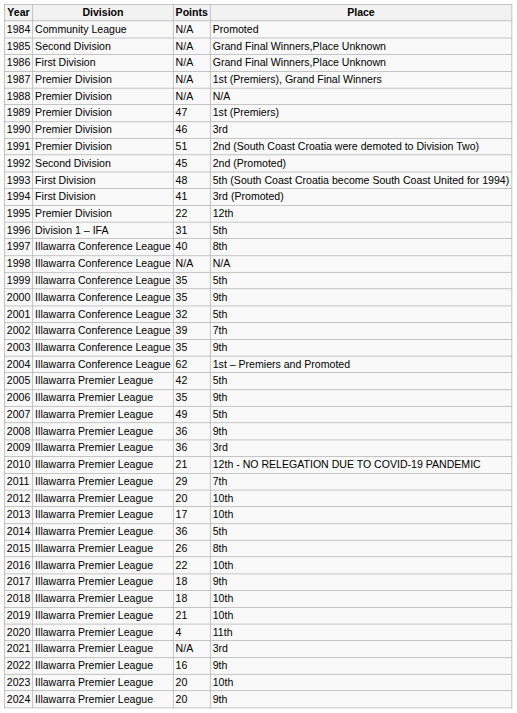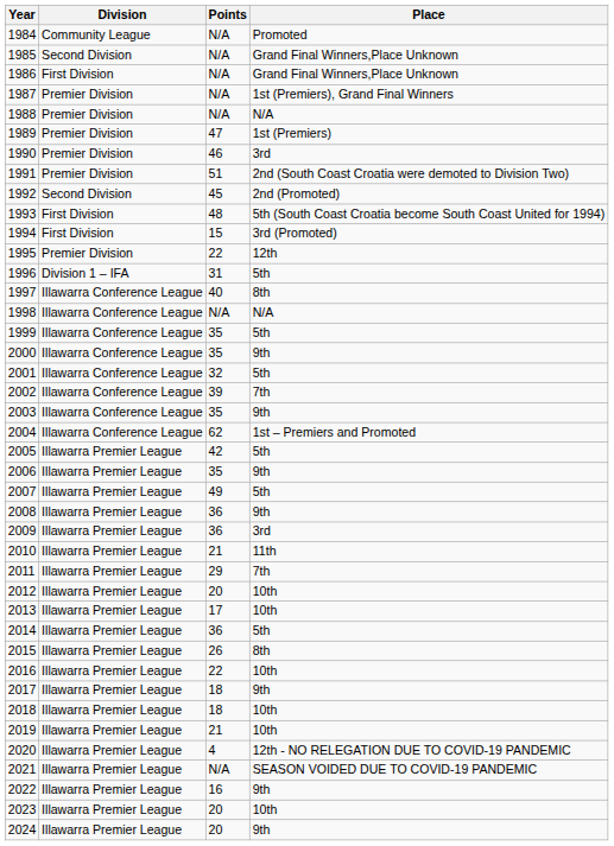 <table class="wikitable sortable">
 <tr>
 <th>Year</th>
 <th>Division</th>
 <th>Points</th>
 <th>Place</th>
 </tr>
 <tr>
 <td>1984</td>
 <td>Community League</td>
 <td>N/A</td>
 <td>Promoted</td>
 </tr>
 <tr>
 <td>1985</td>
 <td>Second Division</td>
 <td>N/A</td>
 <td>Grand Final Winners,Place Unknown</td>
 </tr>
 <tr>
 <td>1986</td>
 <td>First Division</td>
 <td>N/A</td>
 <td>Grand Final Winners,Place Unknown</td>
 </tr>
 <tr>
 <td>1987</td>
 <td>Premier Division</td>
 <td>N/A</td>
 <td>1st (Premiers), Grand Final Winners</td>
 </tr>
 <tr>
 <td>1988</td>
 <td>Premier Division</td>
 <td>N/A</td>
 <td>N/A</td>
 </tr>
 <tr>
 <td>1989</td>
 <td>Premier Division</td>
 <td>47</td>
 <td>1st (Premiers)</td>
 </tr>
 <tr>
 <td>1990</td>
 <td>Premier Division</td>
 <td>46</td>
 <td>3rd</td>
 </tr>
 <tr>
 <td>1991</td>
 <td>Premier Division</td>
 <td>51</td>
 <td>2nd (South Coast Croatia were demoted to Division Two)</td>
 </tr>
 <tr>
 <td>1992</td>
 <td>Second Division</td>
 <td>45</td>
 <td>2nd (Promoted)</td>
 </tr>
 <tr>
 <td>1993</td>
 <td>First Division</td>
 <td>48</td>
 <td>5th (South Coast Croatia become South Coast United for 1994)</td>
 </tr>
 <tr>
 <td>1994</td>
 <td>First Division</td>
-<td>41</td>
+<td>15</td>
 <td>3rd (Promoted)</td>
 </tr>
 <tr>
 <td>1995</td>
 <td>Premier Division</td>
 <td>22</td>
 <td>12th</td>
 </tr>
 <tr>
 <td>1996</td>
 <td>Division 1 – IFA</td>
 <td>31</td>
 <td>5th</td>
 </tr>
 <tr>
 <td>1997</td>
 <td>Illawarra Conference League</td>
 <td>40</td>
 <td>8th</td>
 </tr>
 <tr>
 <td>1998</td>
 <td>Illawarra Conference League</td>
 <td>N/A</td>
 <td>N/A</td>
 </tr>
 <tr>
 <td>1999</td>
 <td>Illawarra Conference League</td>
 <td>35</td>
 <td>5th</td>
 </tr>
 <tr>
 <td>2000</td>
 <td>Illawarra Conference League</td>
 <td>35</td>
 <td>9th</td>
 </tr>
 <tr>
 <td>2001</td>
 <td>Illawarra Conference League</td>
 <td>32</td>
 <td>5th</td>
 </tr>
 <tr>
 <td>2002</td>
 <td>Illawarra Conference League</td>
 <td>39</td>
 <td>7th</td>
 </tr>
 <tr>
 <td>2003</td>
 <td>Illawarra Conference League</td>
 <td>35</td>
 <td>9th</td>
 </tr>
 <tr>
 <td>2004</td>
 <td>Illawarra Conference League</td>
 <td>62</td>
 <td>1st – Premiers and Promoted</td>
 </tr>
 <tr>
 <td>2005</td>
 <td>Illawarra Premier League</td>
 <td>42</td>
 <td>5th</td>
 </tr>
 <tr>
 <td>2006</td>
 <td>Illawarra Premier League</td>
 <td>35</td>
 <td>9th</td>
 </tr>
 <tr>
 <td>2007</td>
 <td>Illawarra Premier League</td>
 <td>49</td>
 <td>5th</td>
 </tr>
 <tr>
 <td>2008</td>
 <td>Illawarra Premier League</td>
 <td>36</td>
 <td>9th</td>
 </tr>
 <tr>
 <td>2009</td>
 <td>Illawarra Premier League</td>
 <td>36</td>
 <td>3rd</td>
 </tr>
 <tr>
 <td>2010</td>
 <td>Illawarra Premier League</td>
 <td>21</td>
-<td>12th - NO RELEGATION DUE TO COVID-19 PANDEMIC</td>
+<td>11th</td>
 </tr>
 <tr>
 <td>2011</td>
 <td>Illawarra Premier League</td>
 <td>29</td>
 <td>7th</td>
 </tr>
 <tr>
 <td>2012</td>
 <td>Illawarra Premier League</td>
 <td>20</td>
 <td>10th</td>
 </tr>
 <tr>
 <td>2013</td>
 <td>Illawarra Premier League</td>
 <td>17</td>
 <td>10th</td>
 </tr>
 <tr>
 <td>2014</td>
 <td>Illawarra Premier League</td>
 <td>36</td>
 <td>5th</td>
 </tr>
 <tr>
 <td>2015</td>
 <td>Illawarra Premier League</td>
 <td>26</td>
 <td>8th</td>
 </tr>
 <tr>
 <td>2016</td>
 <td>Illawarra Premier League</td>
 <td>22</td>
 <td>10th</td>
 </tr>
 <tr>
 <td>2017</td>
 <td>Illawarra Premier League</td>
 <td>18</td>
 <td>9th</td>
 </tr>
 <tr>
 <td>2018</td>
 <td>Illawarra Premier League</td>
 <td>18</td>
 <td>10th</td>
 </tr>
 <tr>
 <td>2019</td>
 <td>Illawarra Premier League</td>
 <td>21</td>
 <td>10th</td>
 </tr>
 <tr>
 <td>2020</td>
 <td>Illawarra Premier League</td>
 <td>4</td>
-<td>11th</td>
+<td>12th - NO RELEGATION DUE TO COVID-19 PANDEMIC</td>
 </tr>
 <tr>
 <td>2021</td>
 <td>Illawarra Premier League</td>
 <td>N/A</td>
-<td>3rd</td>
+<td>SEASON VOIDED DUE TO COVID-19 PANDEMIC</td>
 </tr>
 <tr>
 <td>2022</td>
 <td>Illawarra Premier League</td>
 <td>16</td>
 <td>9th</td>
 </tr>
 <tr>
 <td>2023</td>
 <td>Illawarra Premier League</td>
 <td>20</td>
 <td>10th</td>
 </tr>
 <tr>
 <td>2024</td>
 <td>Illawarra Premier League</td>
 <td>20</td>
 <td>9th</td>
 </tr>
 </table>
